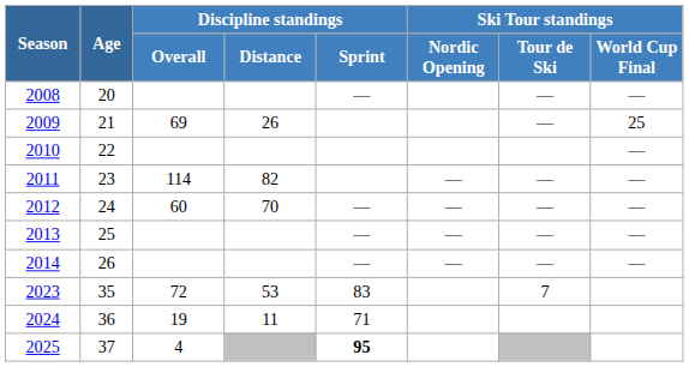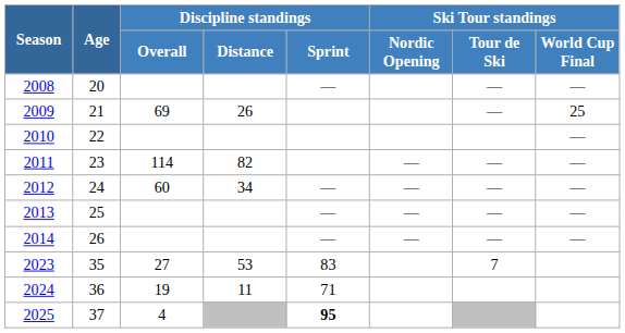 <table class="wikitable" style="font-size:95%; text-align:center; border:grey solid 1px; border-collapse:collapse; background:#ffffff;">
 <tr>
 <th style="background-color:#369; color:white; width:60px;" rowspan="2"> Season </th>
 <th style="background-color:#369; color:white; width:40px;" rowspan="2"> Age </th>
 <th style="background-color:#4180be; color:white;" colspan="3">Discipline standings</th>
 <th style="background-color:#4180be; color:white;" colspan="3">Ski Tour standings</th>
 </tr>
 <tr>
 <th style="background-color:#4180be; color:white; width:75px;">Overall</th>
 <th style="background-color:#4180be; color:white; width:75px;">Distance</th>
 <th style="background-color:#4180be; color:white; width:75px;">Sprint</th>
 <th style="background-color:#4180be; color:white; width:75px;">Nordic<br>Opening</th>
 <th style="background-color:#4180be; color:white; width:75px;">Tour de<br>Ski</th>
 <th style="background-color:#4180be; color:white; width:75px;">World Cup<br>Final</th>
 </tr>
 <tr>
 <td><a href='#'>2008</a></td>
 <td>20</td>
 <td></td>
 <td></td>
 <td>—</td>
 <td></td>
 <td>—</td>
 <td>—</td>
 </tr>
 <tr>
 <td><a href='#'>2009</a></td>
 <td>21</td>
 <td>69</td>
 <td>26</td>
 <td></td>
 <td></td>
 <td>—</td>
 <td>25</td>
 </tr>
 <tr>
 <td><a href='#'>2010</a></td>
 <td>22</td>
 <td></td>
 <td></td>
 <td></td>
 <td></td>
 <td></td>
 <td>—</td>
 </tr>
 <tr>
 <td><a href='#'>2011</a></td>
 <td>23</td>
 <td>114</td>
 <td>82</td>
 <td></td>
 <td>—</td>
 <td>—</td>
 <td>—</td>
 </tr>
 <tr>
 <td><a href='#'>2012</a></td>
 <td>24</td>
 <td>60</td>
-<td>70</td>
+<td>34</td>
 <td>—</td>
 <td>—</td>
 <td>—</td>
 <td>—</td>
 </tr>
 <tr>
 <td><a href='#'>2013</a></td>
 <td>25</td>
 <td></td>
 <td></td>
 <td>—</td>
 <td>—</td>
 <td>—</td>
 <td>—</td>
 </tr>
 <tr>
 <td><a href='#'>2014</a></td>
 <td>26</td>
 <td></td>
 <td></td>
 <td>—</td>
 <td>—</td>
 <td>—</td>
 <td>—</td>
 </tr>
 <tr>
 <td><a href='#'>2023</a></td>
 <td>35</td>
-<td>72</td>
+<td>27</td>
 <td>53</td>
 <td>83</td>
 <td></td>
 <td>7</td>
 <td></td>
 </tr>
 <tr>
 <td><a href='#'>2024</a></td>
 <td>36</td>
 <td>19</td>
 <td>11</td>
 <td>71</td>
 <td></td>
 <td></td>
 <td></td>
 </tr>
 <tr>
 <td><a href='#'>2025</a></td>
 <td>37</td>
 <td>4</td>
 <td style="background-color: silver;"></td>
 <td><strong>95</strong></td>
 <td></td>
 <td style="background-color: silver;"></td>
 <td></td>
 </tr>
 </table>
